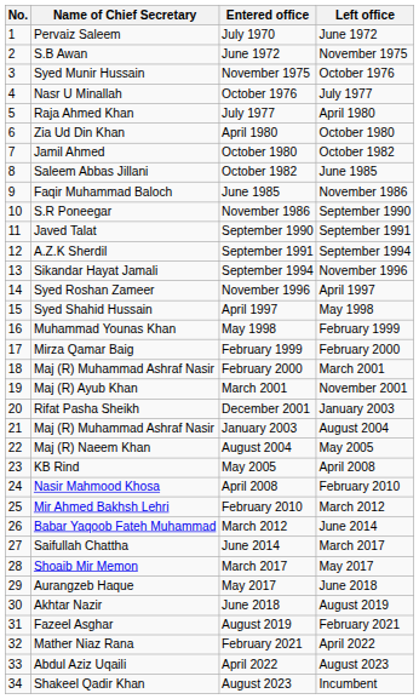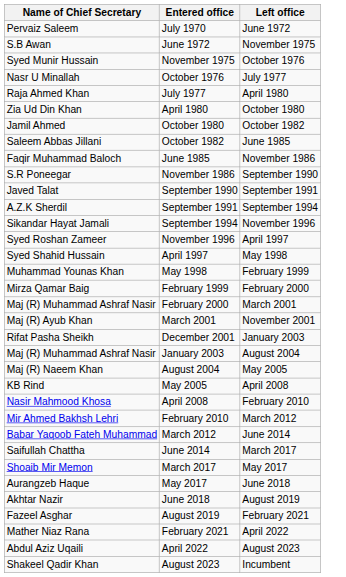 <table class="wikitable">
 <tr>
-<th>No.</th>
 <th>Name of Chief Secretary</th>
 <th>Entered office</th>
 <th>Left office</th>
 </tr>
 <tr>
-<td>1</td>
 <td>Pervaiz Saleem</td>
 <td>July 1970</td>
 <td>June 1972</td>
 </tr>
 <tr>
-<td>2</td>
 <td>S.B Awan</td>
 <td>June 1972</td>
 <td>November 1975</td>
 </tr>
 <tr>
-<td>3</td>
 <td>Syed Munir Hussain</td>
 <td>November 1975</td>
 <td>October 1976</td>
 </tr>
 <tr>
-<td>4</td>
 <td>Nasr U Minallah</td>
 <td>October 1976</td>
 <td>July 1977</td>
 </tr>
 <tr>
-<td>5</td>
 <td>Raja Ahmed Khan</td>
 <td>July 1977</td>
 <td>April 1980</td>
 </tr>
 <tr>
-<td>6</td>
 <td>Zia Ud Din Khan</td>
 <td>April 1980</td>
 <td>October 1980</td>
 </tr>
 <tr>
-<td>7</td>
 <td>Jamil Ahmed</td>
 <td>October 1980</td>
 <td>October 1982</td>
 </tr>
 <tr>
-<td>8</td>
 <td>Saleem Abbas Jillani</td>
 <td>October 1982</td>
 <td>June 1985</td>
 </tr>
 <tr>
-<td>9</td>
 <td>Faqir Muhammad Baloch</td>
 <td>June 1985</td>
 <td>November 1986</td>
 </tr>
 <tr>
-<td>10</td>
 <td>S.R Poneegar</td>
 <td>November 1986</td>
 <td>September 1990</td>
 </tr>
 <tr>
-<td>11</td>
 <td>Javed Talat</td>
 <td>September 1990</td>
 <td>September 1991</td>
 </tr>
 <tr>
-<td>12</td>
 <td>A.Z.K Sherdil</td>
 <td>September 1991</td>
 <td>September 1994</td>
 </tr>
 <tr>
-<td>13</td>
 <td>Sikandar Hayat Jamali</td>
 <td>September 1994</td>
 <td>November 1996</td>
 </tr>
 <tr>
-<td>14</td>
 <td>Syed Roshan Zameer</td>
 <td>November 1996</td>
 <td>April 1997</td>
 </tr>
 <tr>
-<td>15</td>
 <td>Syed Shahid Hussain</td>
 <td>April 1997</td>
 <td>May 1998</td>
 </tr>
 <tr>
-<td>16</td>
 <td>Muhammad Younas Khan</td>
 <td>May 1998</td>
 <td>February  1999</td>
 </tr>
 <tr>
-<td>17</td>
 <td>Mirza Qamar Baig</td>
 <td>February 1999</td>
 <td>February 2000</td>
 </tr>
 <tr>
-<td>18</td>
 <td>Maj (R) Muhammad Ashraf Nasir</td>
 <td>February 2000</td>
 <td>March 2001</td>
 </tr>
 <tr>
-<td>19</td>
 <td>Maj (R) Ayub Khan</td>
 <td>March 2001</td>
 <td>November 2001</td>
 </tr>
 <tr>
-<td>20</td>
 <td>Rifat Pasha Sheikh</td>
 <td>December 2001</td>
 <td>January 2003</td>
 </tr>
 <tr>
-<td>21</td>
 <td>Maj (R) Muhammad Ashraf Nasir</td>
 <td>January 2003</td>
 <td>August 2004</td>
 </tr>
 <tr>
-<td>22</td>
 <td>Maj (R) Naeem Khan</td>
 <td>August 2004</td>
 <td>May 2005</td>
 </tr>
 <tr>
-<td>23</td>
 <td>KB Rind</td>
 <td>May 2005</td>
 <td>April 2008</td>
 </tr>
 <tr>
-<td>24</td>
 <td><a href='#'>Nasir Mahmood Khosa</a></td>
 <td>April 2008</td>
 <td>February 2010</td>
 </tr>
 <tr>
-<td>25</td>
 <td><a href='#'>Mir Ahmed Bakhsh Lehri</a></td>
 <td>February 2010</td>
 <td>March 2012</td>
 </tr>
 <tr>
-<td>26</td>
 <td><a href='#'>Babar Yaqoob Fateh Muhammad</a></td>
 <td>March 2012</td>
 <td>June 2014</td>
 </tr>
 <tr>
-<td>27</td>
 <td>Saifullah Chattha</td>
 <td>June 2014</td>
 <td>March 2017</td>
 </tr>
 <tr>
-<td>28</td>
 <td><a href='#'>Shoaib Mir Memon</a></td>
 <td>March 2017</td>
 <td>May 2017</td>
 </tr>
 <tr>
-<td>29</td>
 <td>Aurangzeb Haque</td>
 <td>May 2017</td>
 <td>June 2018</td>
 </tr>
 <tr>
-<td>30</td>
 <td>Akhtar Nazir</td>
 <td>June 2018</td>
 <td>August 2019</td>
 </tr>
 <tr>
-<td>31</td>
 <td>Fazeel Asghar</td>
 <td>August 2019</td>
 <td>February 2021</td>
 </tr>
 <tr>
-<td>32</td>
 <td>Mather Niaz Rana</td>
 <td>February 2021</td>
 <td>April 2022</td>
 </tr>
 <tr>
-<td>33</td>
 <td>Abdul Aziz Uqaili</td>
 <td>April 2022 </td>
 <td>August 2023</td>
 </tr>
 <tr>
-<td>34</td>
 <td>Shakeel Qadir Khan</td>
 <td>August 2023</td>
 <td>Incumbent</td>
 </tr>
 </table>
